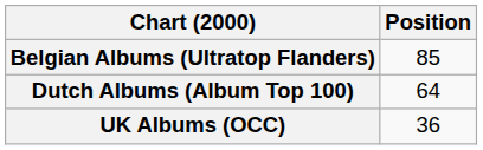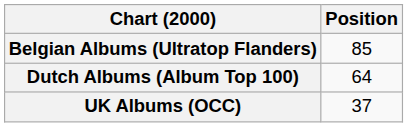 <table class="wikitable sortable plainrowheaders" style="text-align:center">
 <tr>
 <th scope="col">Chart (2000)</th>
 <th scope="col">Position</th>
 </tr>
 <tr>
 <th scope="row">Belgian Albums (Ultratop Flanders)</th>
 <td>85</td>
 </tr>
 <tr>
 <th scope="row">Dutch Albums (Album Top 100)</th>
 <td>64</td>
 </tr>
 <tr>
 <th scope="row">UK Albums (OCC)</th>
-<td>36</td>
+<td>37</td>
 </tr>
 </table>
